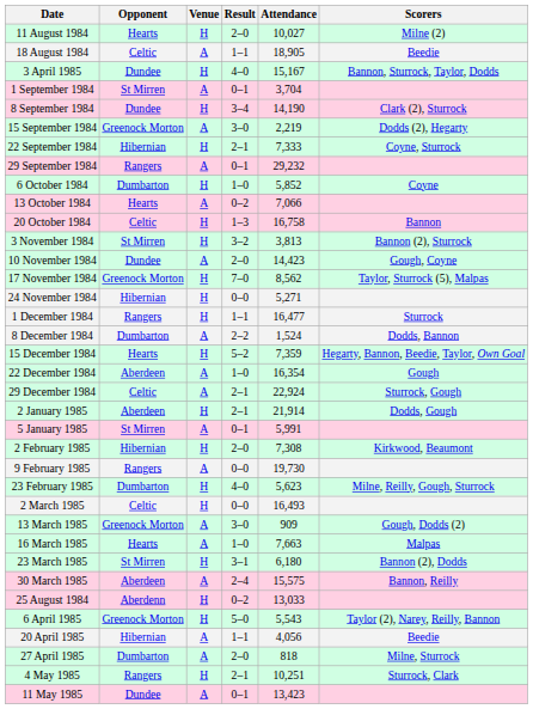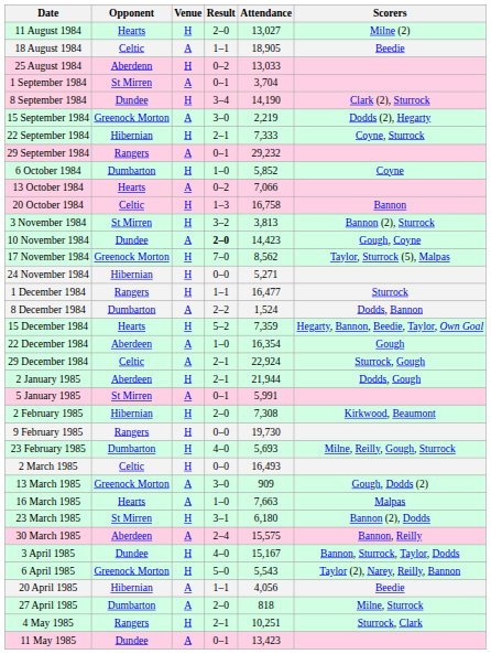 <table class="wikitable sortable" style="font-size:95%; text-align:center">
 <tr>
 <th>Date</th>
 <th>Opponent</th>
 <th>Venue</th>
 <th>Result</th>
 <th>Attendance</th>
 <th>Scorers</th>
 </tr>
 <tr bgcolor = "#d0ffe3">
 <td>11 August 1984</td>
 <td><a href='#'>Hearts</a></td>
 <td><a href='#'>H</a></td>
 <td>2–0</td>
-<td>10,027</td>
+<td>13,027</td>
 <td><a href='#'>Milne</a> (2)</td>
 </tr>
 <tr bgcolor = "#f3f3f3">
 <td>18 August 1984</td>
 <td><a href='#'>Celtic</a></td>
 <td><a href='#'>A</a></td>
 <td>1–1</td>
 <td>18,905</td>
 <td><a href='#'>Beedie</a></td>
 </tr>
-<tr bgcolor = "#d0ffe3">
-<td>3 April 1985</td>
-<td><a href='#'>Dundee</a></td>
+<tr bgcolor = "#ffd0e3">
+<td>25 August 1984</td>
+<td><a href='#'>Aberdenn</a></td>
 <td><a href='#'>H</a></td>
-<td>4–0</td>
-<td>15,167</td>
-<td><a href='#'>Bannon</a>, <a href='#'>Sturrock</a>, <a href='#'>Taylor</a>, <a href='#'>Dodds</a></td>
+<td>0–2</td>
+<td>13,033</td>
+<td></td>
 </tr>
 <tr bgcolor = "#ffd0e3">
 <td>1 September 1984</td>
 <td><a href='#'>St Mirren</a></td>
 <td><a href='#'>A</a></td>
 <td>0–1</td>
 <td>3,704</td>
 <td></td>
 </tr>
 <tr bgcolor = "#ffd0e3">
 <td>8 September 1984</td>
 <td><a href='#'>Dundee</a></td>
 <td><a href='#'>H</a></td>
 <td>3–4</td>
 <td>14,190</td>
 <td><a href='#'>Clark</a> (2), <a href='#'>Sturrock</a></td>
 </tr>
 <tr bgcolor = "#d0ffe3">
 <td>15 September 1984</td>
 <td><a href='#'>Greenock Morton</a></td>
 <td><a href='#'>A</a></td>
 <td>3–0</td>
 <td>2,219</td>
 <td><a href='#'>Dodds</a> (2), <a href='#'>Hegarty</a></td>
 </tr>
 <tr bgcolor = "#d0ffe3">
 <td>22 September 1984</td>
 <td><a href='#'>Hibernian</a></td>
 <td><a href='#'>H</a></td>
 <td>2–1</td>
 <td>7,333</td>
 <td><a href='#'>Coyne</a>, <a href='#'>Sturrock</a></td>
 </tr>
 <tr bgcolor = "#ffd0e3">
 <td>29 September 1984</td>
 <td><a href='#'>Rangers</a></td>
 <td><a href='#'>A</a></td>
 <td>0–1</td>
 <td>29,232</td>
 <td></td>
 </tr>
 <tr bgcolor = "#d0ffe3">
 <td>6 October 1984</td>
 <td><a href='#'>Dumbarton</a></td>
 <td><a href='#'>H</a></td>
 <td>1–0</td>
 <td>5,852</td>
 <td><a href='#'>Coyne</a></td>
 </tr>
 <tr bgcolor = "#ffd0e3">
 <td>13 October 1984</td>
 <td><a href='#'>Hearts</a></td>
 <td><a href='#'>A</a></td>
 <td>0–2</td>
 <td>7,066</td>
 <td></td>
 </tr>
 <tr bgcolor = "#ffd0e3">
 <td>20 October 1984</td>
 <td><a href='#'>Celtic</a></td>
 <td><a href='#'>H</a></td>
 <td>1–3</td>
 <td>16,758</td>
 <td><a href='#'>Bannon</a></td>
 </tr>
 <tr bgcolor = "#d0ffe3">
 <td>3 November 1984</td>
 <td><a href='#'>St Mirren</a></td>
 <td><a href='#'>H</a></td>
 <td>3–2</td>
 <td>3,813</td>
 <td><a href='#'>Bannon</a> (2), <a href='#'>Sturrock</a></td>
 </tr>
 <tr bgcolor = "#d0ffe3">
 <td>10 November 1984</td>
 <td><a href='#'>Dundee</a></td>
 <td><a href='#'>A</a></td>
-<td>2–0</td>
+<td><strong>2–0</strong></td>
 <td>14,423</td>
 <td><a href='#'>Gough</a>, <a href='#'>Coyne</a></td>
 </tr>
 <tr bgcolor = "#d0ffe3">
 <td>17 November 1984</td>
 <td><a href='#'>Greenock Morton</a></td>
 <td><a href='#'>H</a></td>
 <td>7–0</td>
 <td>8,562</td>
 <td><a href='#'>Taylor</a>, <a href='#'>Sturrock</a> (5), <a href='#'>Malpas</a></td>
 </tr>
 <tr bgcolor = "#f3f3f3">
 <td>24 November 1984</td>
 <td><a href='#'>Hibernian</a></td>
 <td><a href='#'>H</a></td>
 <td>0–0</td>
 <td>5,271</td>
 <td></td>
 </tr>
 <tr bgcolor = "#f3f3f3">
 <td>1 December 1984</td>
 <td><a href='#'>Rangers</a></td>
 <td><a href='#'>H</a></td>
 <td>1–1</td>
 <td>16,477</td>
 <td><a href='#'>Sturrock</a></td>
 </tr>
 <tr bgcolor = "#f3f3f3">
 <td>8 December 1984</td>
 <td><a href='#'>Dumbarton</a></td>
 <td><a href='#'>A</a></td>
 <td>2–2</td>
 <td>1,524</td>
 <td><a href='#'>Dodds</a>, <a href='#'>Bannon</a></td>
 </tr>
 <tr bgcolor = "#d0ffe3">
 <td>15 December 1984</td>
 <td><a href='#'>Hearts</a></td>
 <td><a href='#'>H</a></td>
 <td>5–2</td>
 <td>7,359</td>
 <td><a href='#'>Hegarty</a>, <a href='#'>Bannon</a>, <a href='#'>Beedie</a>, <a href='#'>Taylor</a>, <em><a href='#'>Own Goal</a></em></td>
 </tr>
 <tr bgcolor = "#d0ffe3">
 <td>22 December 1984</td>
 <td><a href='#'>Aberdeen</a></td>
 <td><a href='#'>A</a></td>
 <td>1–0</td>
 <td>16,354</td>
 <td><a href='#'>Gough</a></td>
 </tr>
 <tr bgcolor = "#d0ffe3">
 <td>29 December 1984</td>
 <td><a href='#'>Celtic</a></td>
 <td><a href='#'>A</a></td>
 <td>2–1</td>
 <td>22,924</td>
 <td><a href='#'>Sturrock</a>, <a href='#'>Gough</a></td>
 </tr>
 <tr bgcolor = "#d0ffe3">
 <td>2 January 1985</td>
 <td><a href='#'>Aberdeen</a></td>
 <td><a href='#'>H</a></td>
 <td>2–1</td>
-<td>21,914</td>
+<td>21,944</td>
 <td><a href='#'>Dodds</a>, <a href='#'>Gough</a></td>
 </tr>
 <tr bgcolor = "#ffd0e3">
 <td>5 January 1985</td>
 <td><a href='#'>St Mirren</a></td>
 <td><a href='#'>A</a></td>
 <td>0–1</td>
 <td>5,991</td>
 <td></td>
 </tr>
 <tr bgcolor = "#d0ffe3">
 <td>2 February 1985</td>
 <td><a href='#'>Hibernian</a></td>
 <td><a href='#'>H</a></td>
 <td>2–0</td>
 <td>7,308</td>
 <td><a href='#'>Kirkwood</a>, <a href='#'>Beaumont</a></td>
 </tr>
 <tr bgcolor = "#f3f3f3">
 <td>9 February 1985</td>
 <td><a href='#'>Rangers</a></td>
-<td><a href='#'>A</a></td>
+<td><a href='#'>H</a></td>
 <td>0–0</td>
 <td>19,730</td>
 <td></td>
 </tr>
 <tr bgcolor = "#d0ffe3">
 <td>23 February 1985</td>
 <td><a href='#'>Dumbarton</a></td>
 <td><a href='#'>H</a></td>
 <td>4–0</td>
-<td>5,623</td>
+<td>5,693</td>
 <td><a href='#'>Milne</a>, <a href='#'>Reilly</a>, <a href='#'>Gough</a>, <a href='#'>Sturrock</a></td>
 </tr>
 <tr bgcolor = "#f3f3f3">
 <td>2 March 1985</td>
 <td><a href='#'>Celtic</a></td>
 <td><a href='#'>H</a></td>
 <td>0–0</td>
 <td>16,493</td>
 <td></td>
 </tr>
 <tr bgcolor = "#d0ffe3">
 <td>13 March 1985</td>
 <td><a href='#'>Greenock Morton</a></td>
 <td><a href='#'>A</a></td>
 <td>3–0</td>
 <td>909</td>
 <td><a href='#'>Gough</a>, <a href='#'>Dodds</a> (2)</td>
 </tr>
 <tr bgcolor = "#d0ffe3">
 <td>16 March 1985</td>
 <td><a href='#'>Hearts</a></td>
 <td><a href='#'>A</a></td>
 <td>1–0</td>
 <td>7,663</td>
 <td><a href='#'>Malpas</a></td>
 </tr>
 <tr bgcolor = "#d0ffe3">
 <td>23 March 1985</td>
 <td><a href='#'>St Mirren</a></td>
 <td><a href='#'>H</a></td>
 <td>3–1</td>
 <td>6,180</td>
 <td><a href='#'>Bannon</a> (2), <a href='#'>Dodds</a></td>
 </tr>
 <tr bgcolor = "#ffd0e3">
 <td>30 March 1985</td>
 <td><a href='#'>Aberdeen</a></td>
 <td><a href='#'>A</a></td>
 <td>2–4</td>
 <td>15,575</td>
 <td><a href='#'>Bannon</a>, <a href='#'>Reilly</a></td>
 </tr>
-<tr bgcolor = "#ffd0e3">
-<td>25 August 1984</td>
-<td><a href='#'>Aberdenn</a></td>
+<tr bgcolor = "#d0ffe3">
+<td>3 April 1985</td>
+<td><a href='#'>Dundee</a></td>
 <td><a href='#'>H</a></td>
-<td>0–2</td>
-<td>13,033</td>
-<td></td>
+<td>4–0</td>
+<td>15,167</td>
+<td><a href='#'>Bannon</a>, <a href='#'>Sturrock</a>, <a href='#'>Taylor</a>, <a href='#'>Dodds</a></td>
 </tr>
 <tr bgcolor = "#d0ffe3">
 <td>6 April 1985</td>
 <td><a href='#'>Greenock Morton</a></td>
 <td><a href='#'>H</a></td>
 <td>5–0</td>
 <td>5,543</td>
 <td><a href='#'>Taylor</a> (2), <a href='#'>Narey</a>, <a href='#'>Reilly</a>, <a href='#'>Bannon</a></td>
 </tr>
 <tr bgcolor = "#f3f3f3">
 <td>20 April 1985</td>
 <td><a href='#'>Hibernian</a></td>
 <td><a href='#'>A</a></td>
 <td>1–1</td>
 <td>4,056</td>
 <td><a href='#'>Beedie</a></td>
 </tr>
 <tr bgcolor = "#d0ffe3">
 <td>27 April 1985</td>
 <td><a href='#'>Dumbarton</a></td>
 <td><a href='#'>A</a></td>
 <td>2–0</td>
 <td>818</td>
 <td><a href='#'>Milne</a>, <a href='#'>Sturrock</a></td>
 </tr>
 <tr bgcolor = "#d0ffe3">
 <td>4 May 1985</td>
 <td><a href='#'>Rangers</a></td>
 <td><a href='#'>H</a></td>
 <td>2–1</td>
 <td>10,251</td>
 <td><a href='#'>Sturrock</a>, <a href='#'>Clark</a></td>
 </tr>
 <tr bgcolor = "#ffd0e3">
 <td>11 May 1985</td>
 <td><a href='#'>Dundee</a></td>
 <td><a href='#'>A</a></td>
 <td>0–1</td>
 <td>13,423</td>
 <td></td>
 </tr>
 </table>
